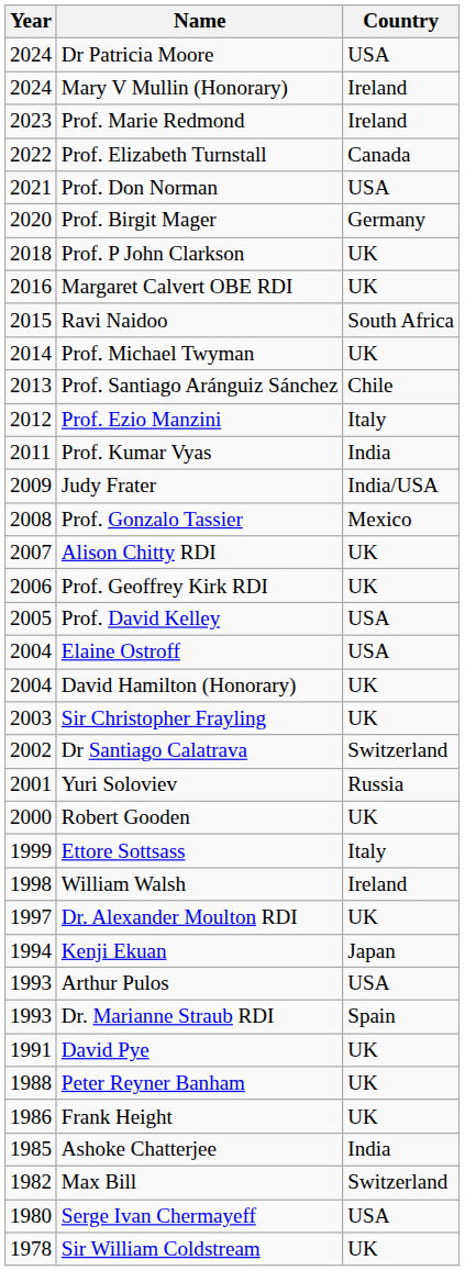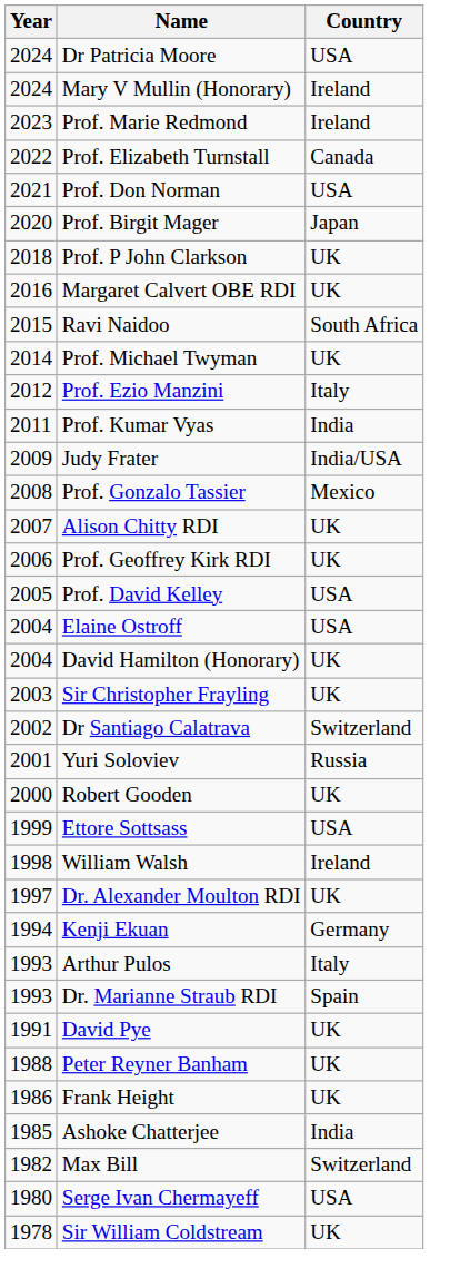 <table class="wikitable sortable">
 <tr>
 <th>Year</th>
 <th>Name</th>
 <th>Country</th>
 </tr>
 <tr>
 <td>2024</td>
 <td>Dr Patricia Moore</td>
 <td>USA</td>
 </tr>
 <tr>
 <td>2024</td>
 <td>Mary V Mullin (Honorary)</td>
 <td>Ireland</td>
 </tr>
 <tr>
 <td>2023</td>
 <td>Prof. Marie Redmond</td>
 <td>Ireland</td>
 </tr>
 <tr>
 <td>2022</td>
 <td>Prof. Elizabeth Turnstall</td>
 <td>Canada</td>
 </tr>
 <tr>
 <td>2021</td>
 <td>Prof. Don Norman</td>
 <td>USA</td>
 </tr>
 <tr>
 <td>2020</td>
 <td>Prof. Birgit Mager</td>
-<td>Germany</td>
+<td>Japan</td>
 </tr>
 <tr>
 <td>2018</td>
 <td>Prof. P John Clarkson</td>
 <td>UK</td>
 </tr>
 <tr>
 <td>2016</td>
 <td>Margaret Calvert OBE RDI</td>
 <td>UK</td>
 </tr>
 <tr>
 <td>2015</td>
 <td>Ravi Naidoo</td>
 <td>South Africa</td>
 </tr>
 <tr>
 <td>2014</td>
 <td>Prof. Michael Twyman</td>
 <td>UK</td>
-</tr>
-<tr>
-<td>2013</td>
-<td>Prof. Santiago Aránguiz Sánchez</td>
-<td>Chile</td>
 </tr>
 <tr>
 <td>2012</td>
 <td><a href='#'>Prof. Ezio Manzini</a></td>
 <td>Italy</td>
 </tr>
 <tr>
 <td>2011</td>
 <td>Prof. Kumar Vyas</td>
 <td>India</td>
 </tr>
 <tr>
 <td>2009</td>
 <td>Judy Frater</td>
 <td>India/USA</td>
 </tr>
 <tr>
 <td>2008</td>
 <td>Prof. <a href='#'>Gonzalo Tassier</a></td>
 <td>Mexico</td>
 </tr>
 <tr>
 <td>2007</td>
 <td><a href='#'>Alison Chitty</a> RDI</td>
 <td>UK</td>
 </tr>
 <tr>
 <td>2006</td>
 <td>Prof. Geoffrey Kirk RDI</td>
 <td>UK</td>
 </tr>
 <tr>
 <td>2005</td>
 <td>Prof. <a href='#'>David Kelley</a></td>
 <td>USA</td>
 </tr>
 <tr>
 <td>2004</td>
 <td><a href='#'>Elaine Ostroff</a></td>
 <td>USA</td>
 </tr>
 <tr>
 <td>2004</td>
 <td>David Hamilton (Honorary)</td>
 <td>UK</td>
 </tr>
 <tr>
 <td>2003</td>
 <td><a href='#'>Sir Christopher Frayling</a></td>
 <td>UK</td>
 </tr>
 <tr>
 <td>2002</td>
 <td>Dr <a href='#'>Santiago Calatrava</a></td>
 <td>Switzerland</td>
 </tr>
 <tr>
 <td>2001</td>
 <td>Yuri Soloviev</td>
 <td>Russia</td>
 </tr>
 <tr>
 <td>2000</td>
 <td>Robert Gooden</td>
 <td>UK</td>
 </tr>
 <tr>
 <td>1999</td>
 <td><a href='#'>Ettore Sottsass</a></td>
-<td>Italy</td>
+<td>USA</td>
 </tr>
 <tr>
 <td>1998</td>
 <td>William Walsh</td>
 <td>Ireland</td>
 </tr>
 <tr>
 <td>1997</td>
 <td><a href='#'>Dr. Alexander Moulton</a> RDI</td>
 <td>UK</td>
 </tr>
 <tr>
 <td>1994</td>
 <td><a href='#'>Kenji Ekuan</a></td>
-<td>Japan</td>
+<td>Germany</td>
 </tr>
 <tr>
 <td>1993</td>
 <td>Arthur Pulos</td>
-<td>USA</td>
+<td>Italy</td>
 </tr>
 <tr>
 <td>1993</td>
 <td>Dr. <a href='#'>Marianne Straub</a> RDI</td>
 <td>Spain</td>
 </tr>
 <tr>
 <td>1991</td>
 <td><a href='#'>David Pye</a></td>
 <td>UK</td>
 </tr>
 <tr>
 <td>1988</td>
 <td><a href='#'>Peter Reyner Banham</a></td>
 <td>UK</td>
 </tr>
 <tr>
 <td>1986</td>
 <td>Frank Height</td>
 <td>UK</td>
 </tr>
 <tr>
 <td>1985</td>
 <td>Ashoke Chatterjee</td>
 <td>India</td>
 </tr>
 <tr>
 <td>1982</td>
 <td>Max Bill</td>
 <td>Switzerland</td>
 </tr>
 <tr>
 <td>1980</td>
 <td><a href='#'>Serge Ivan Chermayeff</a></td>
 <td>USA</td>
 </tr>
 <tr>
 <td>1978</td>
 <td><a href='#'>Sir William Coldstream</a></td>
 <td>UK</td>
 </tr>
 </table>
